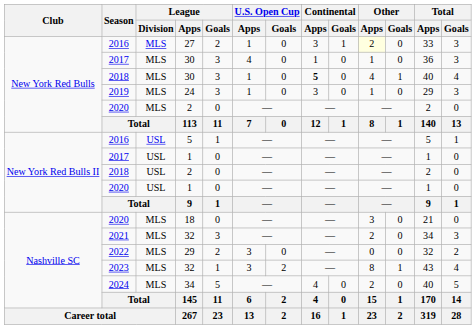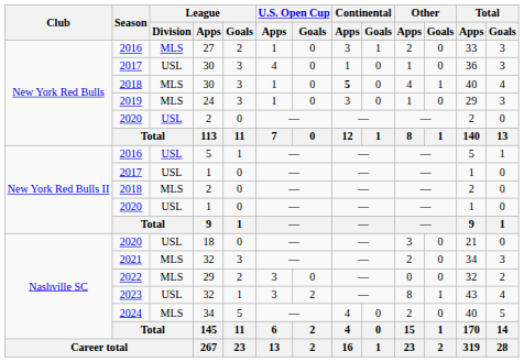 <table class="wikitable" style="text-align: center;">
 <tr>
 <th rowspan="2">Club</th>
 <th rowspan="2">Season</th>
 <th colspan="3">League</th>
 <th colspan="2"><a href='#'>U.S. Open Cup</a></th>
 <th colspan="2">Continental</th>
 <th colspan="2">Other</th>
 <th colspan="2">Total</th>
 </tr>
 <tr>
 <th>Division</th>
 <th>Apps</th>
 <th>Goals</th>
 <th>Apps</th>
 <th>Goals</th>
 <th>Apps</th>
 <th>Goals</th>
 <th>Apps</th>
 <th>Goals</th>
 <th>Apps</th>
 <th>Goals</th>
 </tr>
 <tr>
 <td rowspan="6"><a href='#'>New York Red Bulls</a></td>
 <td><a href='#'>2016</a></td>
 <td><a href='#'>MLS</a></td>
 <td>27</td>
 <td>2</td>
 <td>1</td>
 <td>0</td>
 <td>3</td>
 <td>1</td>
-<td style="background: lightyellow;">2</td>
+<td>2</td>
 <td>0</td>
 <td>33</td>
 <td>3</td>
 </tr>
 <tr>
 <td><a href='#'>2017</a></td>
-<td>MLS</td>
+<td>USL</td>
 <td>30</td>
 <td>3</td>
 <td>4</td>
 <td>0</td>
 <td>1</td>
 <td>0</td>
 <td>1</td>
 <td>0</td>
 <td>36</td>
 <td>3</td>
 </tr>
 <tr>
 <td><a href='#'>2018</a></td>
 <td>MLS</td>
 <td>30</td>
 <td>3</td>
 <td>1</td>
 <td>0</td>
 <td><strong>5</strong></td>
 <td>0</td>
 <td>4</td>
 <td>1</td>
 <td>40</td>
 <td>4</td>
 </tr>
 <tr>
 <td><a href='#'>2019</a></td>
 <td>MLS</td>
 <td>24</td>
 <td>3</td>
 <td>1</td>
 <td>0</td>
 <td>3</td>
 <td>0</td>
 <td>1</td>
 <td>0</td>
 <td>29</td>
 <td>3</td>
 </tr>
 <tr>
 <td><a href='#'>2020</a></td>
-<td>MLS</td>
+<td><a href='#'>USL</a></td>
 <td>2</td>
 <td>0</td>
 <td colspan="2">—</td>
 <td colspan="2">—</td>
 <td colspan="2">—</td>
 <td>2</td>
 <td>0</td>
 </tr>
 <tr>
 <th colspan="2">Total</th>
 <th>113</th>
 <th>11</th>
 <th>7</th>
 <th>0</th>
 <th>12</th>
 <th>1</th>
 <th>8</th>
 <th>1</th>
 <th>140</th>
 <th>13</th>
 </tr>
 <tr>
 <td rowspan="5"><a href='#'>New York Red Bulls II</a></td>
 <td><a href='#'>2016</a></td>
 <td><a href='#'>USL</a></td>
 <td>5</td>
 <td>1</td>
 <td colspan="2">—</td>
 <td colspan="2">—</td>
 <td colspan="2">—</td>
 <td>5</td>
 <td>1</td>
 </tr>
 <tr>
 <td><a href='#'>2017</a></td>
 <td>USL</td>
 <td>1</td>
 <td>0</td>
 <td colspan="2">—</td>
 <td colspan="2">—</td>
 <td colspan="2">—</td>
 <td>1</td>
 <td>0</td>
 </tr>
 <tr>
 <td><a href='#'>2018</a></td>
-<td>USL</td>
+<td>MLS</td>
 <td>2</td>
 <td>0</td>
 <td colspan="2">—</td>
 <td colspan="2">—</td>
 <td colspan="2">—</td>
 <td>2</td>
 <td>0</td>
 </tr>
 <tr>
 <td><a href='#'>2020</a></td>
 <td>USL</td>
 <td>1</td>
 <td>0</td>
 <td colspan="2">—</td>
 <td colspan="2">—</td>
 <td colspan="2">—</td>
 <td>1</td>
 <td>0</td>
 </tr>
 <tr>
 <th colspan="2">Total</th>
 <th>9</th>
 <th>1</th>
 <th colspan="2">—</th>
 <th colspan="2">—</th>
 <th colspan="2">—</th>
 <th>9</th>
 <th>1</th>
 </tr>
 <tr>
 <td rowspan="6"><a href='#'>Nashville SC</a></td>
 <td><a href='#'>2020</a></td>
-<td>MLS</td>
+<td>USL</td>
 <td>18</td>
 <td>0</td>
 <td colspan="2">—</td>
 <td colspan="2">—</td>
 <td>3</td>
 <td>0</td>
 <td>21</td>
 <td>0</td>
 </tr>
 <tr>
 <td><a href='#'>2021</a></td>
 <td>MLS</td>
 <td>32</td>
 <td>3</td>
 <td colspan="2">—</td>
 <td colspan="2">—</td>
 <td>2</td>
 <td>0</td>
 <td>34</td>
 <td>3</td>
 </tr>
 <tr>
 <td><a href='#'>2022</a></td>
 <td>MLS</td>
 <td>29</td>
 <td>2</td>
 <td>3</td>
 <td>0</td>
 <td colspan="2">—</td>
 <td>0</td>
 <td>0</td>
 <td>32</td>
 <td>2</td>
 </tr>
 <tr>
 <td><a href='#'>2023</a></td>
-<td>MLS</td>
+<td>USL</td>
 <td>32</td>
 <td>1</td>
 <td>3</td>
 <td>2</td>
 <td colspan="2">—</td>
 <td>8</td>
 <td>1</td>
 <td>43</td>
 <td>4</td>
 </tr>
 <tr>
 <td><a href='#'>2024</a></td>
 <td>MLS</td>
 <td>34</td>
 <td>5</td>
 <td colspan="2">—</td>
 <td>4</td>
 <td>0</td>
 <td>2</td>
 <td>0</td>
 <td>40</td>
 <td>5</td>
 </tr>
 <tr>
 <th colspan="2">Total</th>
 <th>145</th>
 <th>11</th>
 <th>6</th>
 <th>2</th>
 <th>4</th>
 <th>0</th>
 <th>15</th>
 <th>1</th>
 <th>170</th>
 <th>14</th>
 </tr>
 <tr>
 <th colspan="3">Career total</th>
 <th>267</th>
 <th>23</th>
 <th>13</th>
 <th>2</th>
 <th>16</th>
 <th>1</th>
 <th>23</th>
 <th>2</th>
 <th>319</th>
 <th>28</th>
 </tr>
 </table>
